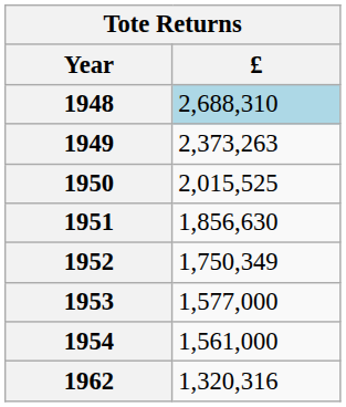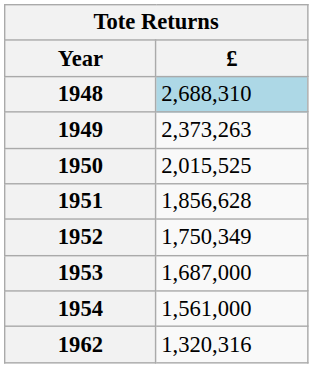 <table class="wikitable">
 <tr>
 <th colspan="2">Tote Returns</th>
 </tr>
 <tr>
 <th width=100>Year</th>
 <th width=100>£</th>
 </tr>
 <tr>
 <th>1948</th>
 <td style="background: lightblue;">2,688,310</td>
 </tr>
 <tr>
 <th>1949</th>
 <td>2,373,263</td>
 </tr>
 <tr>
 <th>1950</th>
 <td>2,015,525</td>
 </tr>
 <tr>
 <th>1951</th>
-<td>1,856,630</td>
+<td>1,856,628</td>
 </tr>
 <tr>
 <th>1952</th>
 <td>1,750,349</td>
 </tr>
 <tr>
 <th>1953</th>
-<td>1,577,000</td>
+<td>1,687,000</td>
 </tr>
 <tr>
 <th>1954</th>
 <td>1,561,000</td>
 </tr>
 <tr>
 <th>1962</th>
 <td>1,320,316</td>
 </tr>
 </table>
